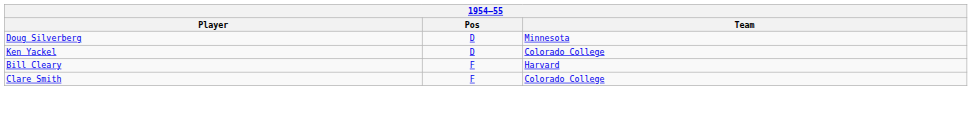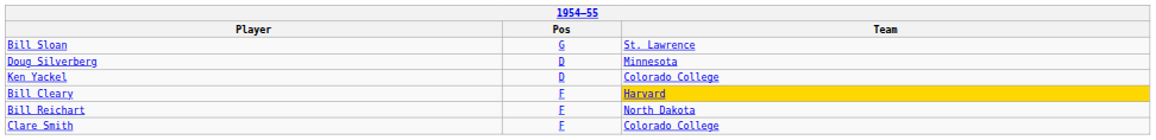 <table class="wikitable" width=95%>
 <tr>
 <th colspan=3><a href='#'>1954–55</a></th>
 </tr>
 <tr>
 <th>Player</th>
 <th>Pos</th>
 <th>Team</th>
+</tr>
+<tr>
+<td><a href='#'>Bill Sloan</a></td>
+<td style="text-align:center;"><a href='#'>G</a></td>
+<td><a href='#'>St. Lawrence</a></td>
 </tr>
 <tr>
 <td><a href='#'>Doug Silverberg</a></td>
 <td style="text-align:center;"><a href='#'>D</a></td>
 <td><a href='#'>Minnesota</a></td>
 </tr>
 <tr>
 <td><a href='#'>Ken Yackel</a></td>
 <td style="text-align:center;"><a href='#'>D</a></td>
 <td><a href='#'>Colorado College</a></td>
 </tr>
 <tr>
 <td><a href='#'>Bill Cleary</a></td>
 <td style="text-align:center;"><a href='#'>F</a></td>
-<td><a href='#'>Harvard</a></td>
+<td style="background: gold;"><a href='#'>Harvard</a></td>
+</tr>
+<tr>
+<td><a href='#'>Bill Reichart</a></td>
+<td style="text-align:center;"><a href='#'>F</a></td>
+<td><a href='#'>North Dakota</a></td>
 </tr>
 <tr>
 <td><a href='#'>Clare Smith</a></td>
 <td style="text-align:center;"><a href='#'>F</a></td>
 <td><a href='#'>Colorado College</a></td>
 </tr>
 </table>
